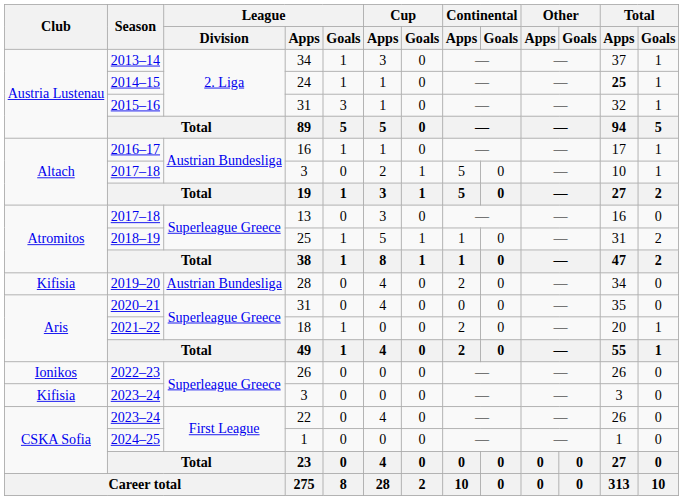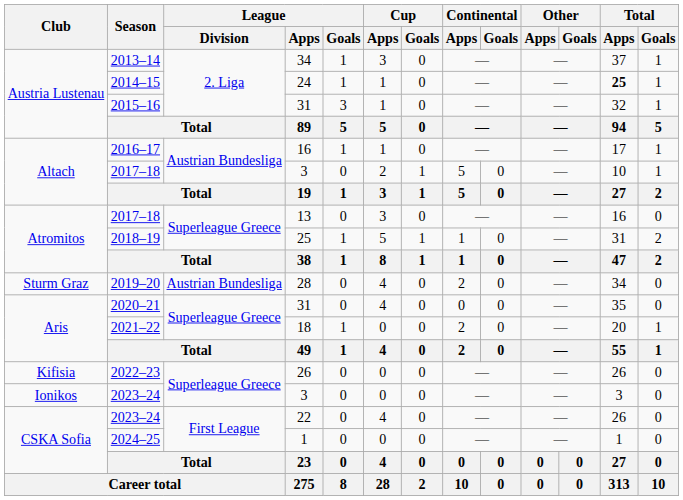 <table class="wikitable" style="text-align: center">
 <tr>
 <th rowspan="2">Club</th>
 <th rowspan="2">Season</th>
 <th colspan="3">League</th>
 <th colspan="2">Cup</th>
 <th colspan="2">Continental</th>
 <th colspan="2">Other</th>
 <th colspan="2">Total</th>
 </tr>
 <tr>
 <th>Division</th>
 <th>Apps</th>
 <th>Goals</th>
 <th>Apps</th>
 <th>Goals</th>
 <th>Apps</th>
 <th>Goals</th>
 <th>Apps</th>
 <th>Goals</th>
 <th>Apps</th>
 <th>Goals</th>
 </tr>
 <tr>
 <td rowspan="4"><a href='#'>Austria Lustenau</a></td>
 <td><a href='#'>2013–14</a></td>
 <td rowspan="3"><a href='#'>2. Liga</a></td>
 <td>34</td>
 <td>1</td>
 <td>3</td>
 <td>0</td>
 <td colspan="2">—</td>
 <td colspan="2">—</td>
 <td>37</td>
 <td>1</td>
 </tr>
 <tr>
 <td><a href='#'>2014–15</a></td>
 <td>24</td>
 <td>1</td>
 <td>1</td>
 <td>0</td>
 <td colspan="2">—</td>
 <td colspan="2">—</td>
 <td><strong>25</strong></td>
 <td>1</td>
 </tr>
 <tr>
 <td><a href='#'>2015–16</a></td>
 <td>31</td>
 <td>3</td>
 <td>1</td>
 <td>0</td>
 <td colspan="2">—</td>
 <td colspan="2">—</td>
 <td>32</td>
 <td>1</td>
 </tr>
 <tr>
 <th colspan="2">Total</th>
 <th>89</th>
 <th>5</th>
 <th>5</th>
 <th>0</th>
 <th colspan="2">—</th>
 <th colspan="2">—</th>
 <th>94</th>
 <th>5</th>
 </tr>
 <tr>
 <td rowspan="3"><a href='#'>Altach</a></td>
 <td><a href='#'>2016–17</a></td>
 <td rowspan="2"><a href='#'>Austrian Bundesliga</a></td>
 <td>16</td>
 <td>1</td>
 <td>1</td>
 <td>0</td>
 <td colspan="2">—</td>
 <td colspan="2">—</td>
 <td>17</td>
 <td>1</td>
 </tr>
 <tr>
 <td><a href='#'>2017–18</a></td>
 <td>3</td>
 <td>0</td>
 <td>2</td>
 <td>1</td>
 <td>5</td>
 <td>0</td>
 <td colspan="2">—</td>
 <td>10</td>
 <td>1</td>
 </tr>
 <tr>
 <th colspan="2">Total</th>
 <th>19</th>
 <th>1</th>
 <th>3</th>
 <th>1</th>
 <th>5</th>
 <th>0</th>
 <th colspan="2">—</th>
 <th>27</th>
 <th>2</th>
 </tr>
 <tr>
 <td rowspan="3"><a href='#'>Atromitos</a></td>
 <td><a href='#'>2017–18</a></td>
 <td rowspan="2"><a href='#'>Superleague Greece</a></td>
 <td>13</td>
 <td>0</td>
 <td>3</td>
 <td>0</td>
 <td colspan="2">—</td>
 <td colspan="2">—</td>
 <td>16</td>
 <td>0</td>
 </tr>
 <tr>
 <td><a href='#'>2018–19</a></td>
 <td>25</td>
 <td>1</td>
 <td>5</td>
 <td>1</td>
 <td>1</td>
 <td>0</td>
 <td colspan="2">—</td>
 <td>31</td>
 <td>2</td>
 </tr>
 <tr>
 <th colspan="2">Total</th>
 <th>38</th>
 <th>1</th>
 <th>8</th>
 <th>1</th>
 <th>1</th>
 <th>0</th>
 <th colspan="2">—</th>
 <th>47</th>
 <th>2</th>
 </tr>
 <tr>
-<td><a href='#'>Kifisia</a></td>
+<td><a href='#'>Sturm Graz</a></td>
 <td><a href='#'>2019–20</a></td>
 <td><a href='#'>Austrian Bundesliga</a></td>
 <td>28</td>
 <td>0</td>
 <td>4</td>
 <td>0</td>
 <td>2</td>
 <td>0</td>
 <td colspan="2">—</td>
 <td>34</td>
 <td>0</td>
 </tr>
 <tr>
 <td rowspan="3"><a href='#'>Aris</a></td>
 <td><a href='#'>2020–21</a></td>
 <td rowspan="2"><a href='#'>Superleague Greece</a></td>
 <td>31</td>
 <td>0</td>
 <td>4</td>
 <td>0</td>
 <td>0</td>
 <td>0</td>
 <td colspan="2">—</td>
 <td>35</td>
 <td>0</td>
 </tr>
 <tr>
 <td><a href='#'>2021–22</a></td>
 <td>18</td>
 <td>1</td>
 <td>0</td>
 <td>0</td>
 <td>2</td>
 <td>0</td>
 <td colspan="2">—</td>
 <td>20</td>
 <td>1</td>
 </tr>
 <tr>
 <th colspan="2">Total</th>
 <th>49</th>
 <th>1</th>
 <th>4</th>
 <th>0</th>
 <th>2</th>
 <th>0</th>
 <th colspan="2">—</th>
 <th>55</th>
 <th>1</th>
 </tr>
 <tr>
-<td><a href='#'>Ionikos</a></td>
+<td><a href='#'>Kifisia</a></td>
 <td><a href='#'>2022–23</a></td>
 <td rowspan="2"><a href='#'>Superleague Greece</a></td>
 <td>26</td>
 <td>0</td>
 <td>0</td>
 <td>0</td>
 <td colspan="2">—</td>
 <td colspan="2">—</td>
 <td>26</td>
 <td>0</td>
 </tr>
 <tr>
-<td><a href='#'>Kifisia</a></td>
+<td><a href='#'>Ionikos</a></td>
 <td><a href='#'>2023–24</a></td>
 <td>3</td>
 <td>0</td>
 <td>0</td>
 <td>0</td>
 <td colspan="2">—</td>
 <td colspan="2">—</td>
 <td>3</td>
 <td>0</td>
 </tr>
 <tr>
 <td rowspan=3><a href='#'>CSKA Sofia</a></td>
 <td><a href='#'>2023–24</a></td>
 <td rowspan=2><a href='#'>First League</a></td>
 <td>22</td>
 <td>0</td>
 <td>4</td>
 <td>0</td>
 <td colspan="2">—</td>
 <td colspan="2">—</td>
 <td>26</td>
 <td>0</td>
 </tr>
 <tr>
 <td><a href='#'>2024–25</a></td>
 <td>1</td>
 <td>0</td>
 <td>0</td>
 <td>0</td>
 <td colspan="2">—</td>
 <td colspan="2">—</td>
 <td>1</td>
 <td>0</td>
 </tr>
 <tr>
 <th colspan="2">Total</th>
 <th>23</th>
 <th>0</th>
 <th>4</th>
 <th>0</th>
 <th>0</th>
 <th>0</th>
 <th>0</th>
 <th>0</th>
 <th>27</th>
 <th>0</th>
 </tr>
 <tr>
 <th colspan="3">Career total</th>
 <th>275</th>
 <th>8</th>
 <th>28</th>
 <th>2</th>
 <th>10</th>
 <th>0</th>
 <th>0</th>
 <th>0</th>
 <th>313</th>
 <th>10</th>
 </tr>
 </table>
